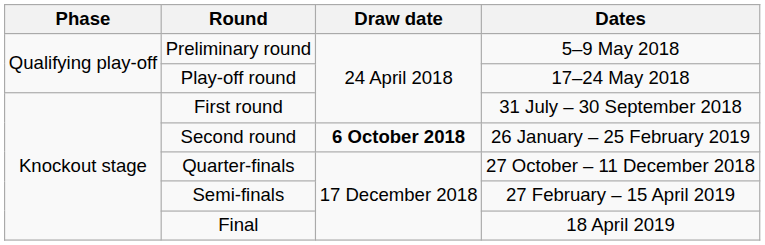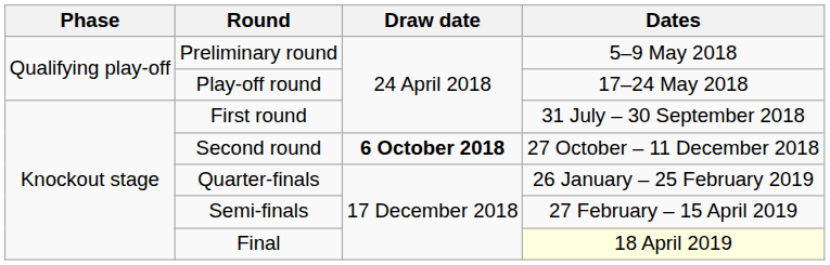 <table class="wikitable" style="text-align:center">
 <tr>
 <th>Phase</th>
 <th>Round</th>
 <th>Draw date</th>
 <th>Dates</th>
 </tr>
 <tr>
 <td rowspan=2>Qualifying play-off</td>
 <td>Preliminary round</td>
 <td rowspan=3>24 April 2018</td>
 <td>5–9 May 2018</td>
 </tr>
 <tr>
 <td>Play-off round</td>
 <td>17–24 May 2018</td>
 </tr>
 <tr>
 <td rowspan=5>Knockout stage</td>
 <td>First round</td>
 <td>31 July – 30 September 2018</td>
 </tr>
 <tr>
 <td>Second round</td>
 <td><strong>6 October 2018</strong></td>
-<td>26 January – 25 February 2019</td>
+<td>27 October – 11 December 2018</td>
 </tr>
 <tr>
 <td>Quarter-finals</td>
 <td rowspan=3>17 December 2018</td>
-<td>27 October – 11 December 2018</td>
+<td>26 January – 25 February 2019</td>
 </tr>
 <tr>
 <td>Semi-finals</td>
 <td>27 February – 15 April 2019</td>
 </tr>
 <tr>
 <td>Final</td>
-<td>18 April 2019</td>
+<td style="background: lightyellow;">18 April 2019</td>
 </tr>
 </table>
